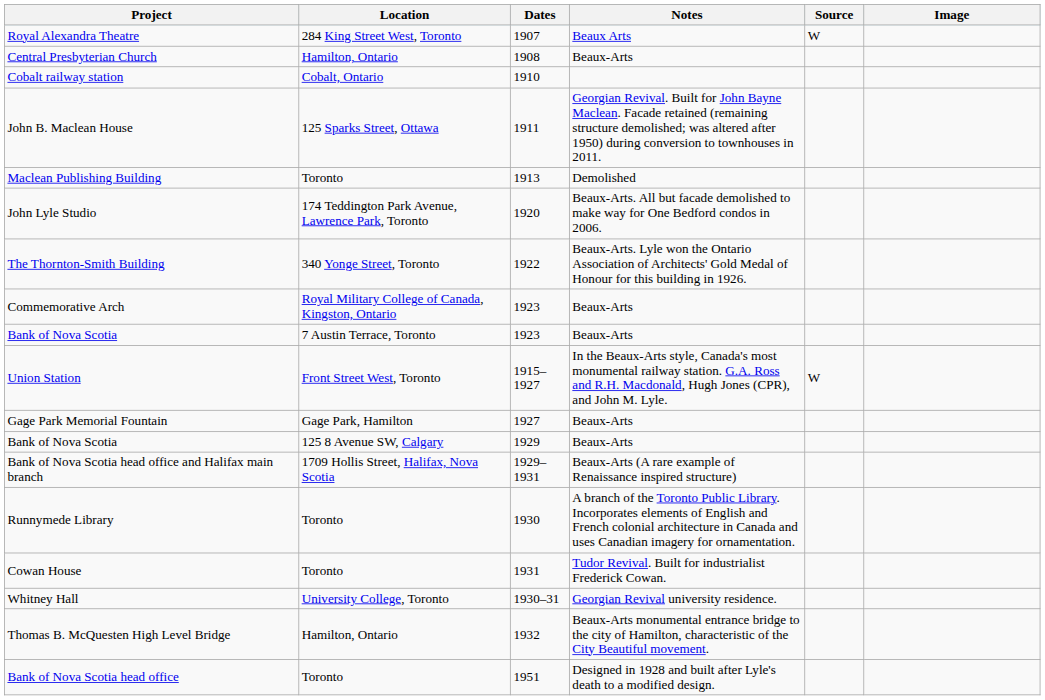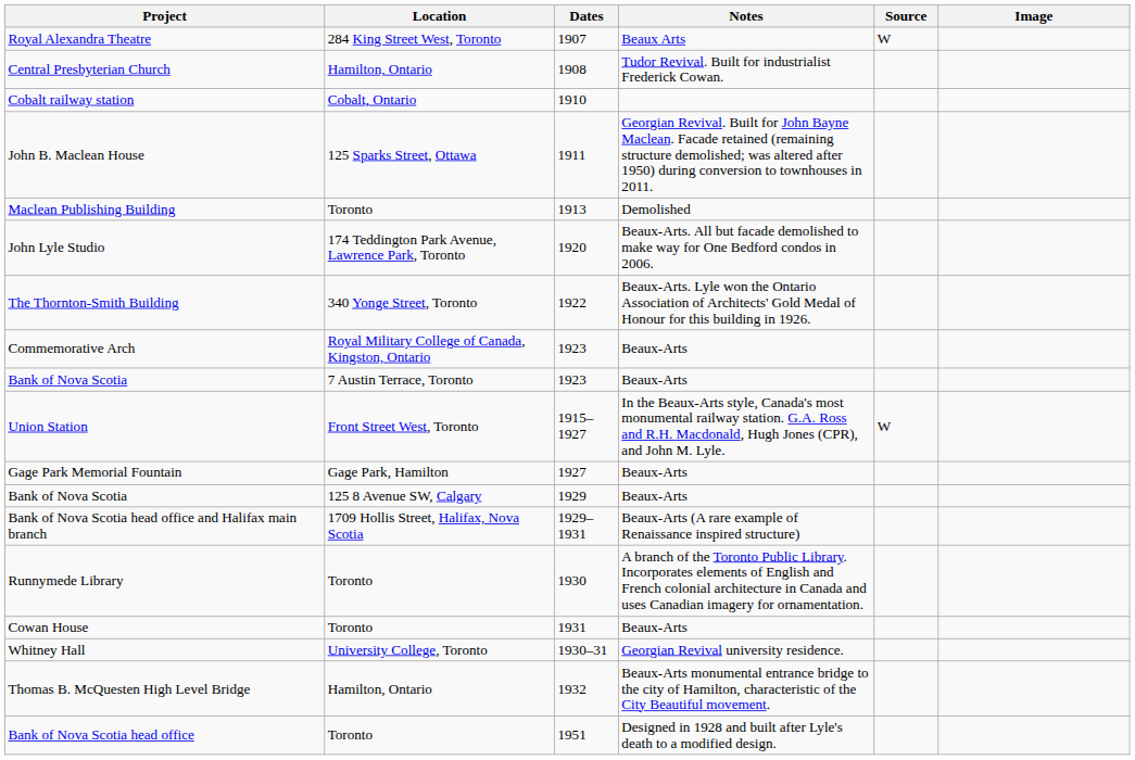 <table class="wikitable" style="margin:1em auto;">
 <tr style="background:lightblue;">
 <th width=25%>Project</th>
 <th width=18%>Location</th>
 <th width=5%>Dates</th>
 <th width=20%>Notes</th>
 <th width=5%>Source</th>
 <th width=15%>Image</th>
 </tr>
 <tr>
 <td><a href='#'>Royal Alexandra Theatre</a></td>
 <td>284 <a href='#'>King Street West</a>, <a href='#'>Toronto</a></td>
 <td>1907</td>
 <td><a href='#'>Beaux Arts</a></td>
 <td>W</td>
 <td></td>
 </tr>
 <tr>
 <td><a href='#'>Central Presbyterian Church</a></td>
 <td><a href='#'>Hamilton, Ontario</a></td>
 <td>1908</td>
-<td>Beaux-Arts</td>
+<td><a href='#'>Tudor Revival</a>. Built for industrialist Frederick Cowan.</td>
 <td></td>
 <td></td>
 </tr>
 <tr>
 <td><a href='#'>Cobalt railway station</a></td>
 <td><a href='#'>Cobalt, Ontario</a></td>
 <td>1910</td>
 <td></td>
 <td></td>
 <td></td>
 </tr>
 <tr>
 <td>John B. Maclean House</td>
 <td>125 <a href='#'>Sparks Street</a>, <a href='#'>Ottawa</a></td>
 <td>1911</td>
 <td><a href='#'>Georgian Revival</a>. Built for <a href='#'>John Bayne Maclean</a>. Facade retained (remaining structure demolished; was altered after 1950) during conversion to townhouses in 2011.</td>
 <td></td>
 <td></td>
 </tr>
 <tr>
 <td><a href='#'>Maclean Publishing Building</a></td>
 <td>Toronto</td>
 <td>1913</td>
 <td>Demolished</td>
 <td></td>
 <td></td>
 </tr>
 <tr>
 <td>John Lyle Studio</td>
 <td>174 Teddington Park Avenue, <a href='#'>Lawrence Park</a>, Toronto</td>
 <td>1920</td>
 <td>Beaux-Arts. All but facade demolished to make way for One Bedford condos in 2006.</td>
 <td></td>
 <td></td>
 </tr>
 <tr>
 <td><a href='#'>The Thornton-Smith Building</a></td>
 <td>340 <a href='#'>Yonge Street</a>, Toronto</td>
 <td>1922</td>
 <td>Beaux-Arts. Lyle won the Ontario Association of Architects' Gold Medal of Honour for this building in 1926.</td>
 <td></td>
 <td></td>
 </tr>
 <tr>
 <td>Commemorative Arch</td>
 <td><a href='#'>Royal Military College of Canada</a>, <a href='#'>Kingston, Ontario</a></td>
 <td>1923</td>
 <td>Beaux-Arts</td>
 <td></td>
 <td></td>
 </tr>
 <tr>
 <td><a href='#'>Bank of Nova Scotia</a></td>
 <td>7 Austin Terrace, Toronto</td>
 <td>1923</td>
 <td>Beaux-Arts</td>
 <td></td>
 <td></td>
 </tr>
 <tr>
 <td><a href='#'>Union Station</a></td>
 <td><a href='#'>Front Street West</a>, Toronto</td>
 <td>1915–1927</td>
 <td>In the Beaux-Arts style, Canada's most monumental railway station. <a href='#'>G.A. Ross and R.H. Macdonald</a>, Hugh Jones (CPR), and John M. Lyle.</td>
 <td>W</td>
 <td></td>
 </tr>
 <tr>
 <td>Gage Park Memorial Fountain</td>
 <td>Gage Park, Hamilton</td>
 <td>1927</td>
 <td>Beaux-Arts</td>
 <td></td>
 <td></td>
 </tr>
 <tr>
 <td>Bank of Nova Scotia</td>
 <td>125 8 Avenue SW, <a href='#'>Calgary</a></td>
 <td>1929</td>
 <td>Beaux-Arts</td>
 <td></td>
 <td></td>
 </tr>
 <tr>
 <td>Bank of Nova Scotia head office and Halifax main branch</td>
 <td>1709 Hollis Street, <a href='#'>Halifax, Nova Scotia</a></td>
 <td>1929–1931</td>
 <td>Beaux-Arts  (A rare example of Renaissance inspired structure)</td>
 <td> </td>
 <td></td>
 </tr>
 <tr>
 <td>Runnymede Library</td>
 <td>Toronto</td>
 <td>1930</td>
 <td>A branch of the <a href='#'>Toronto Public Library</a>. Incorporates elements of English and French colonial architecture in Canada and uses Canadian imagery for ornamentation.</td>
 <td></td>
 <td></td>
 </tr>
 <tr>
 <td>Cowan House</td>
 <td>Toronto</td>
 <td>1931</td>
-<td><a href='#'>Tudor Revival</a>. Built for industrialist Frederick Cowan.</td>
+<td>Beaux-Arts</td>
 <td></td>
 <td></td>
 </tr>
 <tr>
 <td>Whitney Hall</td>
 <td><a href='#'>University College</a>, Toronto</td>
 <td>1930–31</td>
 <td><a href='#'>Georgian Revival</a> university residence.</td>
 <td></td>
 <td></td>
 </tr>
 <tr>
 <td>Thomas B. McQuesten High Level Bridge</td>
 <td>Hamilton, Ontario</td>
 <td>1932</td>
 <td>Beaux-Arts monumental entrance bridge to the city of Hamilton, characteristic of the <a href='#'>City Beautiful movement</a>.</td>
 <td></td>
 <td></td>
 </tr>
 <tr>
 <td><a href='#'>Bank of Nova Scotia head office</a></td>
 <td>Toronto</td>
 <td>1951</td>
 <td>Designed in 1928 and built after Lyle's death to a modified design.</td>
 <td></td>
 <td></td>
 </tr>
 </table>
